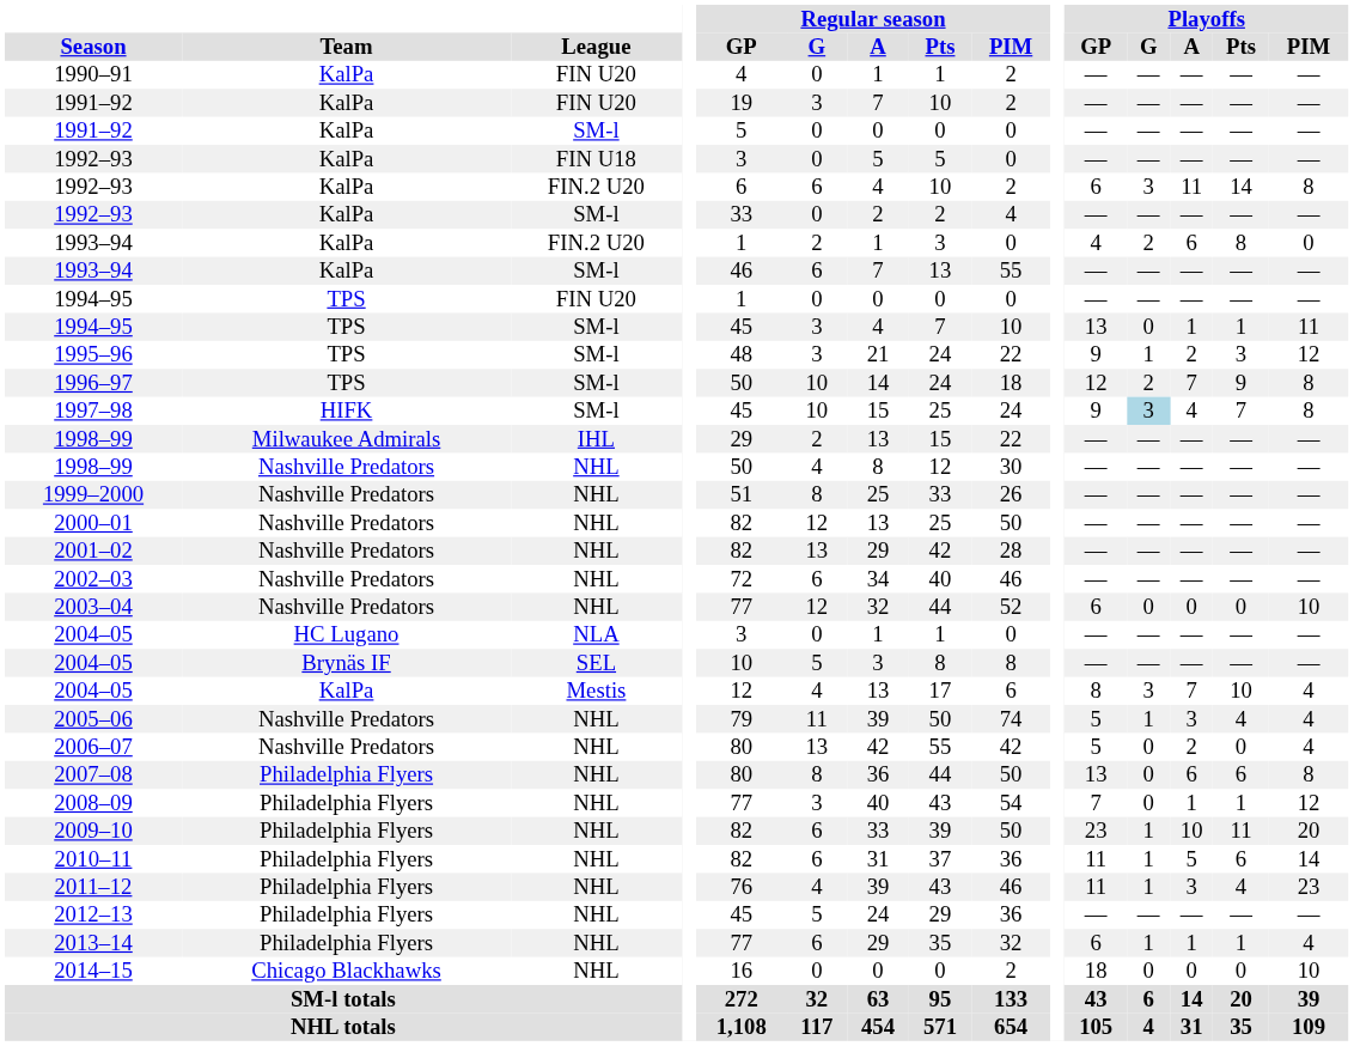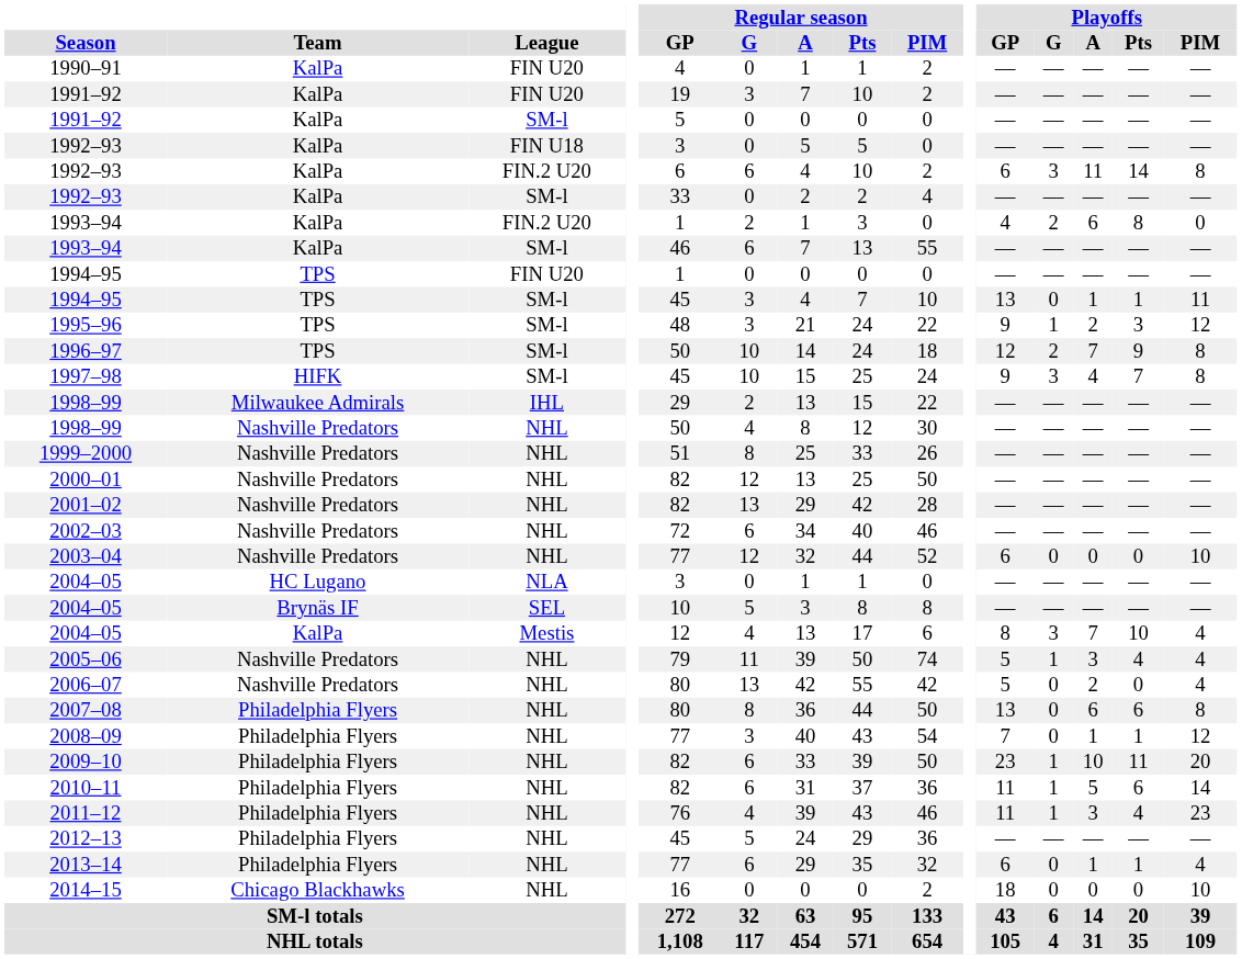 <table border="0" cellpadding="1" cellspacing="0" style="text-align:center; width:60em">
 <tr bgcolor="#e0e0e0">
 <th colspan="3" bgcolor="#ffffff"> </th>
 <th rowspan="99" bgcolor="#ffffff"> </th>
 <th colspan="5"><a href='#'>Regular season</a></th>
 <th rowspan="99" bgcolor="#ffffff"> </th>
 <th colspan="5"><a href='#'>Playoffs</a></th>
 </tr>
 <tr bgcolor="#e0e0e0">
 <th><a href='#'>Season</a></th>
 <th>Team</th>
 <th>League</th>
 <th>GP</th>
 <th><a href='#'>G</a></th>
 <th><a href='#'>A</a></th>
 <th><a href='#'>Pts</a></th>
 <th><a href='#'>PIM</a></th>
 <th>GP</th>
 <th>G</th>
 <th>A</th>
 <th>Pts</th>
 <th>PIM</th>
 </tr>
 <tr>
 <td>1990–91</td>
 <td><a href='#'>KalPa</a></td>
 <td>FIN U20</td>
 <td>4</td>
 <td>0</td>
 <td>1</td>
 <td>1</td>
 <td>2</td>
 <td>—</td>
 <td>—</td>
 <td>—</td>
 <td>—</td>
 <td>—</td>
 </tr>
 <tr bgcolor="#f0f0f0">
 <td>1991–92</td>
 <td>KalPa</td>
 <td>FIN U20</td>
 <td>19</td>
 <td>3</td>
 <td>7</td>
 <td>10</td>
 <td>2</td>
 <td>—</td>
 <td>—</td>
 <td>—</td>
 <td>—</td>
 <td>—</td>
 </tr>
 <tr>
 <td><a href='#'>1991–92</a></td>
 <td>KalPa</td>
 <td><a href='#'>SM-l</a></td>
 <td>5</td>
 <td>0</td>
 <td>0</td>
 <td>0</td>
 <td>0</td>
 <td>—</td>
 <td>—</td>
 <td>—</td>
 <td>—</td>
 <td>—</td>
 </tr>
 <tr bgcolor="#f0f0f0">
 <td>1992–93</td>
 <td>KalPa</td>
 <td>FIN U18</td>
 <td>3</td>
 <td>0</td>
 <td>5</td>
 <td>5</td>
 <td>0</td>
 <td>—</td>
 <td>—</td>
 <td>—</td>
 <td>—</td>
 <td>—</td>
 </tr>
 <tr>
 <td>1992–93</td>
 <td>KalPa</td>
 <td>FIN.2 U20</td>
 <td>6</td>
 <td>6</td>
 <td>4</td>
 <td>10</td>
 <td>2</td>
 <td>6</td>
 <td>3</td>
 <td>11</td>
 <td>14</td>
 <td>8</td>
 </tr>
 <tr bgcolor="#f0f0f0">
 <td><a href='#'>1992–93</a></td>
 <td>KalPa</td>
 <td>SM-l</td>
 <td>33</td>
 <td>0</td>
 <td>2</td>
 <td>2</td>
 <td>4</td>
 <td>—</td>
 <td>—</td>
 <td>—</td>
 <td>—</td>
 <td>—</td>
 </tr>
 <tr>
 <td>1993–94</td>
 <td>KalPa</td>
 <td>FIN.2 U20</td>
 <td>1</td>
 <td>2</td>
 <td>1</td>
 <td>3</td>
 <td>0</td>
 <td>4</td>
 <td>2</td>
 <td>6</td>
 <td>8</td>
 <td>0</td>
 </tr>
 <tr bgcolor="#f0f0f0">
 <td><a href='#'>1993–94</a></td>
 <td>KalPa</td>
 <td>SM-l</td>
 <td>46</td>
 <td>6</td>
 <td>7</td>
 <td>13</td>
 <td>55</td>
 <td>—</td>
 <td>—</td>
 <td>—</td>
 <td>—</td>
 <td>—</td>
 </tr>
 <tr>
 <td>1994–95</td>
 <td><a href='#'>TPS</a></td>
 <td>FIN U20</td>
 <td>1</td>
 <td>0</td>
 <td>0</td>
 <td>0</td>
 <td>0</td>
 <td>—</td>
 <td>—</td>
 <td>—</td>
 <td>—</td>
 <td>—</td>
 </tr>
 <tr bgcolor="#f0f0f0">
 <td><a href='#'>1994–95</a></td>
 <td>TPS</td>
 <td>SM-l</td>
 <td>45</td>
 <td>3</td>
 <td>4</td>
 <td>7</td>
 <td>10</td>
 <td>13</td>
 <td>0</td>
 <td>1</td>
 <td>1</td>
 <td>11</td>
 </tr>
 <tr>
 <td><a href='#'>1995–96</a></td>
 <td>TPS</td>
 <td>SM-l</td>
 <td>48</td>
 <td>3</td>
 <td>21</td>
 <td>24</td>
 <td>22</td>
 <td>9</td>
 <td>1</td>
 <td>2</td>
 <td>3</td>
 <td>12</td>
 </tr>
 <tr bgcolor="#f0f0f0">
 <td><a href='#'>1996–97</a></td>
 <td>TPS</td>
 <td>SM-l</td>
 <td>50</td>
 <td>10</td>
 <td>14</td>
 <td>24</td>
 <td>18</td>
 <td>12</td>
 <td>2</td>
 <td>7</td>
 <td>9</td>
 <td>8</td>
 </tr>
 <tr>
 <td><a href='#'>1997–98</a></td>
 <td><a href='#'>HIFK</a></td>
 <td>SM-l</td>
 <td>45</td>
 <td>10</td>
 <td>15</td>
 <td>25</td>
 <td>24</td>
 <td>9</td>
-<td style="background: lightblue;">3</td>
+<td>3</td>
 <td>4</td>
 <td>7</td>
 <td>8</td>
 </tr>
 <tr bgcolor="#f0f0f0">
 <td><a href='#'>1998–99</a></td>
 <td><a href='#'>Milwaukee Admirals</a></td>
 <td><a href='#'>IHL</a></td>
 <td>29</td>
 <td>2</td>
 <td>13</td>
 <td>15</td>
 <td>22</td>
 <td>—</td>
 <td>—</td>
 <td>—</td>
 <td>—</td>
 <td>—</td>
 </tr>
 <tr>
 <td><a href='#'>1998–99</a></td>
 <td><a href='#'>Nashville Predators</a></td>
 <td><a href='#'>NHL</a></td>
 <td>50</td>
 <td>4</td>
 <td>8</td>
 <td>12</td>
 <td>30</td>
 <td>—</td>
 <td>—</td>
 <td>—</td>
 <td>—</td>
 <td>—</td>
 </tr>
 <tr bgcolor="#f0f0f0">
 <td><a href='#'>1999–2000</a></td>
 <td>Nashville Predators</td>
 <td>NHL</td>
 <td>51</td>
 <td>8</td>
 <td>25</td>
 <td>33</td>
 <td>26</td>
 <td>—</td>
 <td>—</td>
 <td>—</td>
 <td>—</td>
 <td>—</td>
 </tr>
 <tr>
 <td><a href='#'>2000–01</a></td>
 <td>Nashville Predators</td>
 <td>NHL</td>
 <td>82</td>
 <td>12</td>
 <td>13</td>
 <td>25</td>
 <td>50</td>
 <td>—</td>
 <td>—</td>
 <td>—</td>
 <td>—</td>
 <td>—</td>
 </tr>
 <tr bgcolor="#f0f0f0">
 <td><a href='#'>2001–02</a></td>
 <td>Nashville Predators</td>
 <td>NHL</td>
 <td>82</td>
 <td>13</td>
 <td>29</td>
 <td>42</td>
 <td>28</td>
 <td>—</td>
 <td>—</td>
 <td>—</td>
 <td>—</td>
 <td>—</td>
 </tr>
 <tr>
 <td><a href='#'>2002–03</a></td>
 <td>Nashville Predators</td>
 <td>NHL</td>
 <td>72</td>
 <td>6</td>
 <td>34</td>
 <td>40</td>
 <td>46</td>
 <td>—</td>
 <td>—</td>
 <td>—</td>
 <td>—</td>
 <td>—</td>
 </tr>
 <tr bgcolor="#f0f0f0">
 <td><a href='#'>2003–04</a></td>
 <td>Nashville Predators</td>
 <td>NHL</td>
 <td>77</td>
 <td>12</td>
 <td>32</td>
 <td>44</td>
 <td>52</td>
 <td>6</td>
 <td>0</td>
 <td>0</td>
 <td>0</td>
 <td>10</td>
 </tr>
 <tr>
 <td><a href='#'>2004–05</a></td>
 <td><a href='#'>HC Lugano</a></td>
 <td><a href='#'>NLA</a></td>
 <td>3</td>
 <td>0</td>
 <td>1</td>
 <td>1</td>
 <td>0</td>
 <td>—</td>
 <td>—</td>
 <td>—</td>
 <td>—</td>
 <td>—</td>
 </tr>
 <tr bgcolor="#f0f0f0">
 <td><a href='#'>2004–05</a></td>
 <td><a href='#'>Brynäs IF</a></td>
 <td><a href='#'>SEL</a></td>
 <td>10</td>
 <td>5</td>
 <td>3</td>
 <td>8</td>
 <td>8</td>
 <td>—</td>
 <td>—</td>
 <td>—</td>
 <td>—</td>
 <td>—</td>
 </tr>
 <tr>
 <td><a href='#'>2004–05</a></td>
 <td><a href='#'>KalPa</a></td>
 <td><a href='#'>Mestis</a></td>
 <td>12</td>
 <td>4</td>
 <td>13</td>
 <td>17</td>
 <td>6</td>
 <td>8</td>
 <td>3</td>
 <td>7</td>
 <td>10</td>
 <td>4</td>
 </tr>
 <tr bgcolor="#f0f0f0">
 <td><a href='#'>2005–06</a></td>
 <td>Nashville Predators</td>
 <td>NHL</td>
 <td>79</td>
 <td>11</td>
 <td>39</td>
 <td>50</td>
 <td>74</td>
 <td>5</td>
 <td>1</td>
 <td>3</td>
 <td>4</td>
 <td>4</td>
 </tr>
 <tr>
 <td><a href='#'>2006–07</a></td>
 <td>Nashville Predators</td>
 <td>NHL</td>
 <td>80</td>
 <td>13</td>
 <td>42</td>
 <td>55</td>
 <td>42</td>
 <td>5</td>
 <td>0</td>
 <td>2</td>
 <td>0</td>
 <td>4</td>
 </tr>
 <tr bgcolor="#f0f0f0">
 <td><a href='#'>2007–08</a></td>
 <td><a href='#'>Philadelphia Flyers</a></td>
 <td>NHL</td>
 <td>80</td>
 <td>8</td>
 <td>36</td>
 <td>44</td>
 <td>50</td>
 <td>13</td>
 <td>0</td>
 <td>6</td>
 <td>6</td>
 <td>8</td>
 </tr>
 <tr>
 <td><a href='#'>2008–09</a></td>
 <td>Philadelphia Flyers</td>
 <td>NHL</td>
 <td>77</td>
 <td>3</td>
 <td>40</td>
 <td>43</td>
 <td>54</td>
 <td>7</td>
 <td>0</td>
 <td>1</td>
 <td>1</td>
 <td>12</td>
 </tr>
 <tr bgcolor="#f0f0f0">
 <td><a href='#'>2009–10</a></td>
 <td>Philadelphia Flyers</td>
 <td>NHL</td>
 <td>82</td>
 <td>6</td>
 <td>33</td>
 <td>39</td>
 <td>50</td>
 <td>23</td>
 <td>1</td>
 <td>10</td>
 <td>11</td>
 <td>20</td>
 </tr>
 <tr>
 <td><a href='#'>2010–11</a></td>
 <td>Philadelphia Flyers</td>
 <td>NHL</td>
 <td>82</td>
 <td>6</td>
 <td>31</td>
 <td>37</td>
 <td>36</td>
 <td>11</td>
 <td>1</td>
 <td>5</td>
 <td>6</td>
 <td>14</td>
 </tr>
 <tr bgcolor="#f0f0f0">
 <td><a href='#'>2011–12</a></td>
 <td>Philadelphia Flyers</td>
 <td>NHL</td>
 <td>76</td>
 <td>4</td>
 <td>39</td>
 <td>43</td>
 <td>46</td>
 <td>11</td>
 <td>1</td>
 <td>3</td>
 <td>4</td>
 <td>23</td>
 </tr>
 <tr>
 <td><a href='#'>2012–13</a></td>
 <td>Philadelphia Flyers</td>
 <td>NHL</td>
 <td>45</td>
 <td>5</td>
 <td>24</td>
 <td>29</td>
 <td>36</td>
 <td>—</td>
 <td>—</td>
 <td>—</td>
 <td>—</td>
 <td>—</td>
 </tr>
 <tr bgcolor="#f0f0f0">
 <td><a href='#'>2013–14</a></td>
 <td>Philadelphia Flyers</td>
 <td>NHL</td>
 <td>77</td>
 <td>6</td>
 <td>29</td>
 <td>35</td>
 <td>32</td>
 <td>6</td>
-<td>1</td>
+<td>0</td>
 <td>1</td>
 <td>1</td>
 <td>4</td>
 </tr>
 <tr>
 <td><a href='#'>2014–15</a></td>
 <td><a href='#'>Chicago Blackhawks</a></td>
 <td>NHL</td>
 <td>16</td>
 <td>0</td>
 <td>0</td>
 <td>0</td>
 <td>2</td>
 <td>18</td>
 <td>0</td>
 <td>0</td>
 <td>0</td>
 <td>10</td>
 </tr>
 <tr bgcolor="#e0e0e0">
 <th colspan="3">SM-l totals</th>
 <th>272</th>
 <th>32</th>
 <th>63</th>
 <th>95</th>
 <th>133</th>
 <th>43</th>
 <th>6</th>
 <th>14</th>
 <th>20</th>
 <th>39</th>
 </tr>
 <tr bgcolor="#e0e0e0">
 <th colspan="3">NHL totals</th>
 <th>1,108</th>
 <th>117</th>
 <th>454</th>
 <th>571</th>
 <th>654</th>
 <th>105</th>
 <th>4</th>
 <th>31</th>
 <th>35</th>
 <th>109</th>
 </tr>
 </table>
